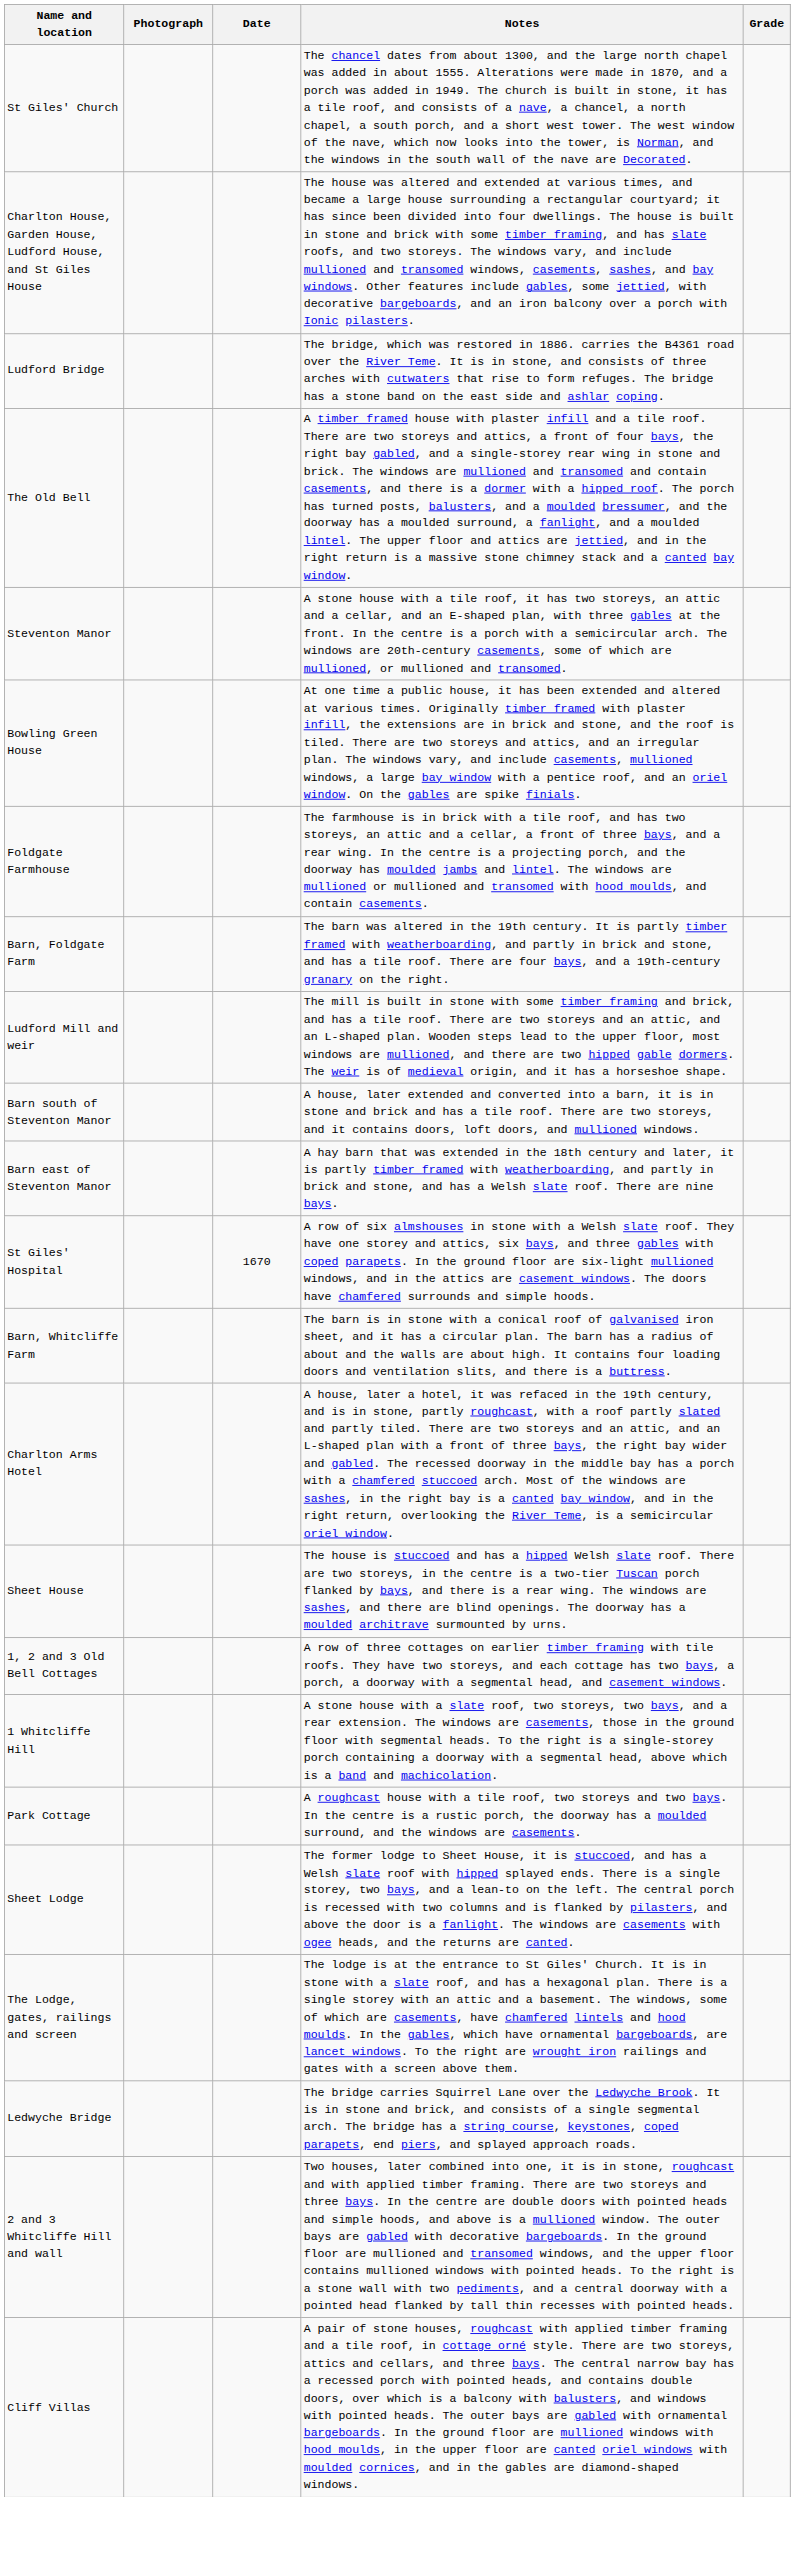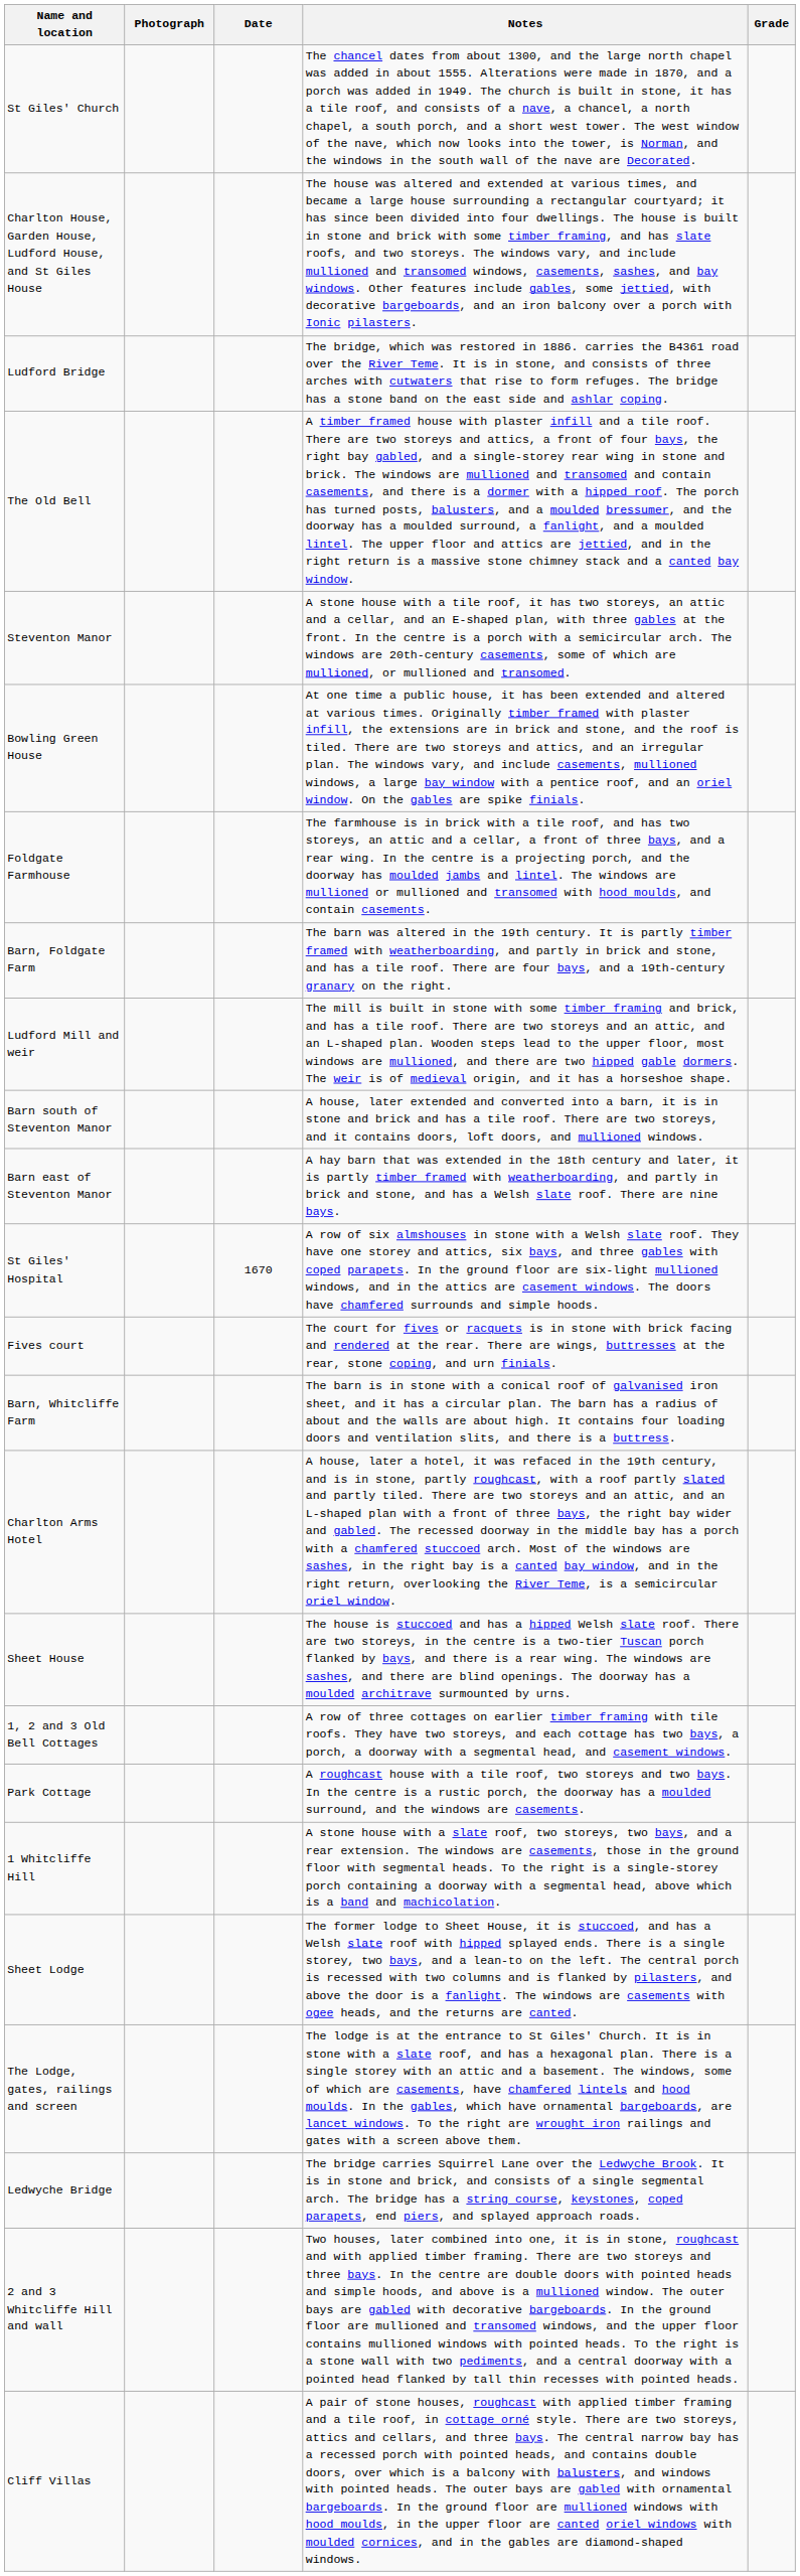 <table class="wikitable sortable plainrowheaders" style="width:100%; border:0; text-align:left; line-height:150%;">
 <tr>
 <th scope="col"  style="width:150px">Name and location</th>
 <th scope="col"  style="width:100px" class="unsortable">Photograph</th>
 <th scope="col"  style="width:120px">Date</th>
 <th scope="col"  style="width:650px" class="unsortable">Notes</th>
 <th scope="col"  style="width:50px">Grade</th>
 </tr>
 <tr>
 <td>St Giles' Church<br><small></small></td>
 <td></td>
 <td align="center"></td>
 <td>The <a href='#'>chancel</a> dates from about 1300, and the large north chapel was added in about 1555.  Alterations were made in 1870, and a porch was added in 1949.  The church is built in stone, it has a tile roof, and consists of a <a href='#'>nave</a>, a chancel, a north chapel, a south porch, and a short west tower.  The west window of the nave, which now looks into the tower, is <a href='#'>Norman</a>, and the windows in the south wall of the nave are <a href='#'>Decorated</a>.</td>
 <td align="center" ></td>
 </tr>
 <tr>
 <td>Charlton House, Garden House, Ludford House, and St Giles House<br><small></small></td>
 <td></td>
 <td align="center"></td>
 <td>The house was altered and extended at various times, and became a large house surrounding a rectangular courtyard; it has since been divided into four dwellings.  The house is built in stone and brick with some <a href='#'>timber framing</a>, and has <a href='#'>slate</a> roofs, and two storeys.  The windows vary, and include <a href='#'>mullioned</a> and <a href='#'>transomed</a> windows, <a href='#'>casements</a>, <a href='#'>sashes</a>, and <a href='#'>bay windows</a>.  Other features include <a href='#'>gables</a>, some <a href='#'>jettied</a>, with decorative <a href='#'>bargeboards</a>, and an iron balcony over a porch with <a href='#'>Ionic</a> <a href='#'>pilasters</a>.</td>
 <td align="center" ></td>
 </tr>
 <tr>
 <td>Ludford Bridge<br><small></small></td>
 <td></td>
 <td align="center"></td>
 <td>The bridge, which was restored in 1886. carries the B4361 road over the <a href='#'>River Teme</a>.  It is in stone, and consists of three arches with <a href='#'>cutwaters</a> that rise to form refuges.  The bridge has a stone band on the east side and <a href='#'>ashlar</a> <a href='#'>coping</a>.</td>
 <td align="center" ></td>
 </tr>
 <tr>
 <td>The Old Bell<br><small></small></td>
 <td></td>
 <td align="center"></td>
 <td>A <a href='#'>timber framed</a> house with plaster <a href='#'>infill</a> and a tile roof.  There are two storeys and attics, a front of four <a href='#'>bays</a>, the right bay <a href='#'>gabled</a>, and a single-storey rear wing in stone and brick.  The windows are <a href='#'>mullioned</a> and <a href='#'>transomed</a> and contain <a href='#'>casements</a>, and there is a <a href='#'>dormer</a> with a <a href='#'>hipped roof</a>.  The porch has turned posts, <a href='#'>balusters</a>, and a <a href='#'>moulded</a> <a href='#'>bressumer</a>, and the doorway has a moulded surround, a <a href='#'>fanlight</a>, and a moulded <a href='#'>lintel</a>.  The upper floor and attics are <a href='#'>jettied</a>, and in the right return is a massive stone chimney stack and a <a href='#'>canted</a> <a href='#'>bay window</a>.</td>
 <td align="center" ></td>
 </tr>
 <tr>
 <td>Steventon Manor<br><small></small></td>
 <td></td>
 <td align="center"></td>
 <td>A stone house with a tile roof, it has two storeys, an attic and a cellar, and an E-shaped plan, with three <a href='#'>gables</a> at the front.  In the centre is a porch with a semicircular arch.  The windows are 20th-century <a href='#'>casements</a>, some of which are <a href='#'>mullioned</a>, or mullioned and <a href='#'>transomed</a>.</td>
 <td align="center" ></td>
 </tr>
 <tr>
 <td>Bowling Green House<br><small></small></td>
 <td></td>
 <td align="center"></td>
 <td>At one time a public house, it has been extended and altered at various times.  Originally <a href='#'>timber framed</a> with plaster <a href='#'>infill</a>, the extensions are in brick and stone, and the roof is tiled.  There are two storeys and attics, and an irregular plan.  The windows vary, and include <a href='#'>casements</a>, <a href='#'>mullioned</a> windows, a large <a href='#'>bay window</a> with a pentice roof, and an <a href='#'>oriel window</a>.  On the <a href='#'>gables</a> are spike <a href='#'>finials</a>.</td>
 <td align="center" ></td>
 </tr>
 <tr>
 <td>Foldgate Farmhouse<br><small></small></td>
 <td></td>
 <td align="center"></td>
 <td>The farmhouse is in brick with a tile roof, and has two storeys, an attic and a cellar, a front of three <a href='#'>bays</a>, and a rear wing.  In the centre is a projecting porch, and the doorway has <a href='#'>moulded</a> <a href='#'>jambs</a> and <a href='#'>lintel</a>. The windows are <a href='#'>mullioned</a> or mullioned and <a href='#'>transomed</a> with <a href='#'>hood moulds</a>, and contain <a href='#'>casements</a>.</td>
 <td align="center" ></td>
 </tr>
 <tr>
 <td>Barn, Foldgate Farm<br><small></small></td>
 <td></td>
 <td align="center"></td>
 <td>The barn was altered in the 19th century.  It is partly <a href='#'>timber framed</a> with <a href='#'>weatherboarding</a>, and partly in brick and stone, and has a tile roof.  There are four <a href='#'>bays</a>, and a 19th-century <a href='#'>granary</a> on the right.</td>
 <td align="center" ></td>
 </tr>
 <tr>
 <td>Ludford Mill and weir<br><small></small></td>
 <td></td>
 <td align="center"></td>
 <td>The mill is built in stone with some <a href='#'>timber framing</a> and brick, and has a tile roof.  There are two storeys and an attic, and an L-shaped plan.  Wooden steps lead to the upper floor, most windows are <a href='#'>mullioned</a>, and there are two <a href='#'>hipped</a> <a href='#'>gable</a> <a href='#'>dormers</a>.  The <a href='#'>weir</a> is of <a href='#'>medieval</a> origin, and it has a horseshoe shape.</td>
 <td align="center" ></td>
 </tr>
 <tr>
 <td>Barn south of Steventon Manor<br><small></small></td>
 <td></td>
 <td align="center"></td>
 <td>A house, later extended and converted into a barn, it is in stone and brick and has a tile roof.  There are two storeys, and it contains doors, loft doors, and <a href='#'>mullioned</a> windows.</td>
 <td align="center" ></td>
 </tr>
 <tr>
 <td>Barn east of Steventon Manor<br><small></small></td>
 <td></td>
 <td align="center"></td>
 <td>A hay barn that was extended in the 18th century and later, it is partly <a href='#'>timber framed</a> with <a href='#'>weatherboarding</a>, and partly in brick and stone, and has a Welsh <a href='#'>slate</a> roof.  There are nine <a href='#'>bays</a>.</td>
 <td align="center" ></td>
 </tr>
 <tr>
 <td>St Giles' Hospital<br><small></small></td>
 <td></td>
 <td align="center">1670</td>
 <td>A row of six <a href='#'>almshouses</a> in stone with a Welsh <a href='#'>slate</a> roof.  They have one storey and attics, six <a href='#'>bays</a>, and three <a href='#'>gables</a> with <a href='#'>coped</a> <a href='#'>parapets</a>.  In the ground floor are six-light <a href='#'>mullioned</a> windows, and in the attics are <a href='#'>casement windows</a>.  The doors have <a href='#'>chamfered</a> surrounds and simple hoods.</td>
 <td align="center" ></td>
 </tr>
 <tr>
+<td>Fives court<br><small></small></td>
+<td></td>
+<td align="center"></td>
+<td>The court for <a href='#'>fives</a> or <a href='#'>racquets</a> is in stone with brick facing and <a href='#'>rendered</a> at the rear.  There are wings, <a href='#'>buttresses</a> at the rear, stone <a href='#'>coping</a>, and urn <a href='#'>finials</a>.</td>
+<td align="center" ></td>
+</tr>
+<tr>
 <td>Barn, Whitcliffe Farm<br><small></small></td>
 <td></td>
 <td align="center"></td>
 <td>The barn is in stone with a conical roof of <a href='#'>galvanised</a> iron sheet, and it has a circular plan.  The barn has a radius of about  and the walls are about  high.  It contains four loading doors and ventilation slits, and there is a <a href='#'>buttress</a>.</td>
 <td align="center" ></td>
 </tr>
 <tr>
 <td>Charlton Arms Hotel<br><small></small></td>
 <td></td>
 <td align="center"></td>
 <td>A house, later a hotel, it was refaced in the 19th century, and is in stone, partly <a href='#'>roughcast</a>, with a roof partly <a href='#'>slated</a> and partly tiled.  There are two storeys and an attic, and an L-shaped plan with a front of three <a href='#'>bays</a>, the right bay wider and <a href='#'>gabled</a>.  The recessed doorway in the middle bay has a porch with a <a href='#'>chamfered</a> <a href='#'>stuccoed</a> arch.  Most of the windows are <a href='#'>sashes</a>, in the right bay is a <a href='#'>canted</a> <a href='#'>bay window</a>, and in the right return, overlooking the <a href='#'>River Teme</a>, is a semicircular <a href='#'>oriel window</a>.</td>
 <td align="center" ></td>
 </tr>
 <tr>
 <td>Sheet House<br><small></small></td>
 <td></td>
 <td align="center"></td>
 <td>The house is <a href='#'>stuccoed</a> and has a <a href='#'>hipped</a> Welsh <a href='#'>slate</a> roof.  There are two storeys, in the centre is a two-tier <a href='#'>Tuscan</a> porch flanked by <a href='#'>bays</a>, and there is a rear wing.  The windows are <a href='#'>sashes</a>, and there are blind openings.  The doorway has a <a href='#'>moulded</a> <a href='#'>architrave</a> surmounted by urns.</td>
 <td align="center" ></td>
 </tr>
 <tr>
 <td>1, 2 and 3 Old Bell Cottages<br><small></small></td>
 <td></td>
 <td align="center"></td>
 <td>A row of three cottages on earlier <a href='#'>timber framing</a> with tile roofs.  They have two storeys, and each cottage has two <a href='#'>bays</a>, a porch, a doorway with a segmental head, and <a href='#'>casement windows</a>.</td>
 <td align="center" ></td>
 </tr>
 <tr>
+<td>Park Cottage<br><small></small></td>
+<td></td>
+<td align="center"></td>
+<td>A <a href='#'>roughcast</a> house with a tile roof, two storeys and two <a href='#'>bays</a>.  In the centre is a rustic porch, the doorway has a <a href='#'>moulded</a> surround, and the windows are <a href='#'>casements</a>.</td>
+<td align="center" ></td>
+</tr>
+<tr>
 <td>1 Whitcliffe Hill<br><small></small></td>
 <td></td>
 <td align="center"></td>
 <td>A stone house with a <a href='#'>slate</a> roof, two storeys, two <a href='#'>bays</a>, and a rear extension.  The windows are <a href='#'>casements</a>, those in the ground floor with segmental heads.  To the right is a single-storey porch containing a doorway with a segmental head, above which is a <a href='#'>band</a> and <a href='#'>machicolation</a>.</td>
-<td align="center" ></td>
-</tr>
-<tr>
-<td>Park Cottage<br><small></small></td>
-<td></td>
-<td align="center"></td>
-<td>A <a href='#'>roughcast</a> house with a tile roof, two storeys and two <a href='#'>bays</a>.  In the centre is a rustic porch, the doorway has a <a href='#'>moulded</a> surround, and the windows are <a href='#'>casements</a>.</td>
 <td align="center" ></td>
 </tr>
 <tr>
 <td>Sheet Lodge<br><small></small></td>
 <td></td>
 <td align="center"></td>
 <td>The former lodge to Sheet House, it is <a href='#'>stuccoed</a>, and has a Welsh <a href='#'>slate</a> roof with <a href='#'>hipped</a> splayed ends.  There is a single storey, two <a href='#'>bays</a>, and a lean-to on the left.  The central porch is recessed with two columns and is flanked by <a href='#'>pilasters</a>, and above the door is a <a href='#'>fanlight</a>.  The windows are <a href='#'>casements</a> with <a href='#'>ogee</a> heads, and the returns are <a href='#'>canted</a>.</td>
 <td align="center" ></td>
 </tr>
 <tr>
 <td>The Lodge, gates, railings and screen<br><small></small></td>
 <td></td>
 <td align="center"></td>
 <td>The lodge is at the entrance to St Giles' Church.  It is in stone with a <a href='#'>slate</a> roof, and has a hexagonal plan. There is a single storey with an attic and a basement.  The windows, some of which are <a href='#'>casements</a>, have <a href='#'>chamfered</a> <a href='#'>lintels</a> and <a href='#'>hood moulds</a>.  In the <a href='#'>gables</a>, which have ornamental <a href='#'>bargeboards</a>, are <a href='#'>lancet windows</a>.  To the right are <a href='#'>wrought iron</a> railings and gates with a screen above them.</td>
 <td align="center" ></td>
 </tr>
 <tr>
 <td>Ledwyche Bridge<br><small></small></td>
 <td></td>
 <td align="center"></td>
 <td>The bridge carries Squirrel Lane over the <a href='#'>Ledwyche Brook</a>.  It is in stone and brick, and consists of a single segmental arch.  The bridge has a <a href='#'>string course</a>, <a href='#'>keystones</a>, <a href='#'>coped</a> <a href='#'>parapets</a>, end <a href='#'>piers</a>, and splayed approach roads.</td>
 <td align="center" ></td>
 </tr>
 <tr>
 <td>2 and 3 Whitcliffe Hill and wall<br><small></small></td>
 <td></td>
 <td align="center"></td>
 <td>Two houses, later combined into one, it is in stone, <a href='#'>roughcast</a> and with applied timber framing.  There are two storeys and three <a href='#'>bays</a>.  In the centre are double doors with pointed heads and simple hoods, and above is a <a href='#'>mullioned</a> window.  The outer bays are <a href='#'>gabled</a> with decorative <a href='#'>bargeboards</a>.  In the ground floor are mullioned and <a href='#'>transomed</a> windows, and the upper floor contains mullioned windows with pointed heads.  To the right is a stone wall with two <a href='#'>pediments</a>, and a central doorway with a pointed head flanked by tall thin recesses with pointed heads.</td>
 <td align="center" ></td>
 </tr>
 <tr>
 <td>Cliff Villas<br><small></small></td>
 <td></td>
 <td align="center"></td>
 <td>A pair of stone houses, <a href='#'>roughcast</a> with applied timber framing and a tile roof, in <a href='#'>cottage orné</a> style.  There are two storeys, attics and cellars, and three <a href='#'>bays</a>.  The central narrow bay has a recessed porch with pointed heads, and contains double doors, over which is a balcony with <a href='#'>balusters</a>, and windows with pointed heads.  The outer bays are <a href='#'>gabled</a> with ornamental <a href='#'>bargeboards</a>.  In the ground floor are <a href='#'>mullioned</a> windows with <a href='#'>hood moulds</a>, in the upper floor are <a href='#'>canted</a> <a href='#'>oriel windows</a> with <a href='#'>moulded</a> <a href='#'>cornices</a>, and in the gables are diamond-shaped windows.</td>
 <td align="center" ></td>
 </tr>
 <tr>
 </tr>
 </table>
